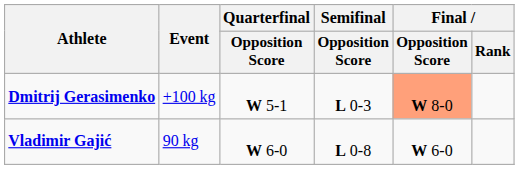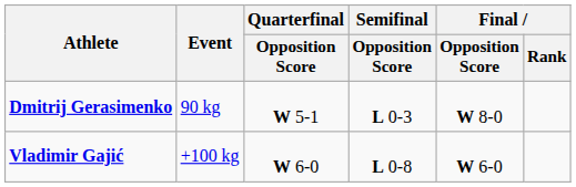 <table class="wikitable" style="font-size:90%">
 <tr>
 <th rowspan="2">Athlete</th>
 <th rowspan="2">Event</th>
 <th>Quarterfinal</th>
 <th>Semifinal</th>
 <th colspan=2>Final / </th>
 </tr>
 <tr style="font-size:95%">
 <th>Opposition <br> Score</th>
 <th>Opposition <br> Score</th>
 <th>Opposition <br> Score</th>
 <th>Rank</th>
 </tr>
 <tr align=center>
 <td align=left><strong><a href='#'>Dmitrij Gerasimenko</a></strong></td>
-<td align=left><a href='#'>+100 kg</a></td>
+<td align=left><a href='#'>90 kg</a></td>
 <td><br><strong>W</strong> 5-1</td>
 <td><br><strong>L</strong> 0-3</td>
-<td style="background: lightsalmon;"><br><strong>W</strong> 8-0</td>
+<td><br><strong>W</strong> 8-0</td>
 <td></td>
 </tr>
 <tr align=center>
 <td align=left><strong><a href='#'>Vladimir Gajić</a></strong></td>
-<td align=left><a href='#'>90 kg</a></td>
+<td align=left><a href='#'>+100 kg</a></td>
 <td><br><strong>W</strong> 6-0</td>
 <td><br><strong>L</strong> 0-8</td>
 <td><br><strong>W</strong> 6-0</td>
 <td></td>
 </tr>
 </table>
